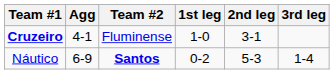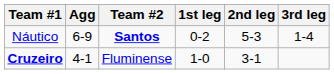 <table class="wikitable" style="text-align: center">
 <tr>
 <th>Team #1</th>
 <th>Agg</th>
 <th>Team #2</th>
 <th>1st leg</th>
 <th>2nd leg</th>
 <th>3rd leg</th>
 </tr>
 <tr>
+<td><a href='#'>Náutico</a></td>
+<td>6-9</td>
+<td><strong><a href='#'>Santos</a></strong></td>
+<td>0-2</td>
+<td>5-3</td>
+<td>1-4</td>
+</tr>
+<tr>
 <td><strong><a href='#'>Cruzeiro</a></strong></td>
 <td>4-1</td>
 <td><a href='#'>Fluminense</a></td>
 <td>1-0</td>
 <td>3-1</td>
 <td></td>
 </tr>
-<tr>
-<td><a href='#'>Náutico</a></td>
-<td>6-9</td>
-<td><strong><a href='#'>Santos</a></strong></td>
-<td>0-2</td>
-<td>5-3</td>
-<td>1-4</td>
-</tr>
 </table>
